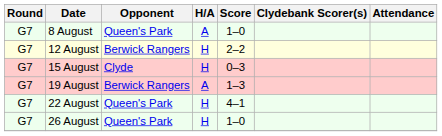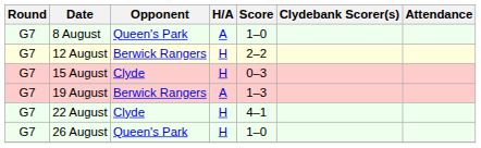 <table class="wikitable" style="text-align:center">
 <tr>
 <th>Round</th>
 <th>Date</th>
 <th>Opponent</th>
 <th>H/A</th>
 <th>Score</th>
 <th>Clydebank Scorer(s)</th>
 <th>Attendance</th>
 </tr>
 <tr bgcolor=#EEFFEE>
 <td>G7</td>
 <td align=left>8 August</td>
 <td align=left><a href='#'>Queen's Park</a></td>
 <td><a href='#'>A</a></td>
 <td>1–0</td>
 <td align=left></td>
 <td></td>
 </tr>
 <tr bgcolor=#FFFFDD>
 <td>G7</td>
 <td align=left>12 August</td>
 <td align=left><a href='#'>Berwick Rangers</a></td>
 <td><a href='#'>H</a></td>
 <td>2–2</td>
 <td align=left></td>
 <td></td>
 </tr>
 <tr bgcolor=#FFCCCC>
 <td>G7</td>
 <td align=left>15 August</td>
 <td align=left><a href='#'>Clyde</a></td>
 <td><a href='#'>H</a></td>
 <td>0–3</td>
 <td align=left></td>
 <td></td>
 </tr>
 <tr bgcolor=#FFCCCC>
 <td>G7</td>
 <td align=left>19 August</td>
 <td align=left><a href='#'>Berwick Rangers</a></td>
 <td><a href='#'>A</a></td>
 <td>1–3</td>
 <td align=left></td>
 <td></td>
 </tr>
 <tr bgcolor=#EEFFEE>
 <td>G7</td>
 <td align=left>22 August</td>
-<td align=left><a href='#'>Queen's Park</a></td>
+<td align=left><a href='#'>Clyde</a></td>
 <td><a href='#'>H</a></td>
 <td>4–1</td>
 <td align=left></td>
 <td></td>
 </tr>
 <tr bgcolor=#EEFFEE>
 <td>G7</td>
 <td align=left>26 August</td>
 <td align=left><a href='#'>Queen's Park</a></td>
 <td><a href='#'>H</a></td>
 <td>1–0</td>
 <td align=left></td>
 <td></td>
 </tr>
 <tr>
 </tr>
 </table>
